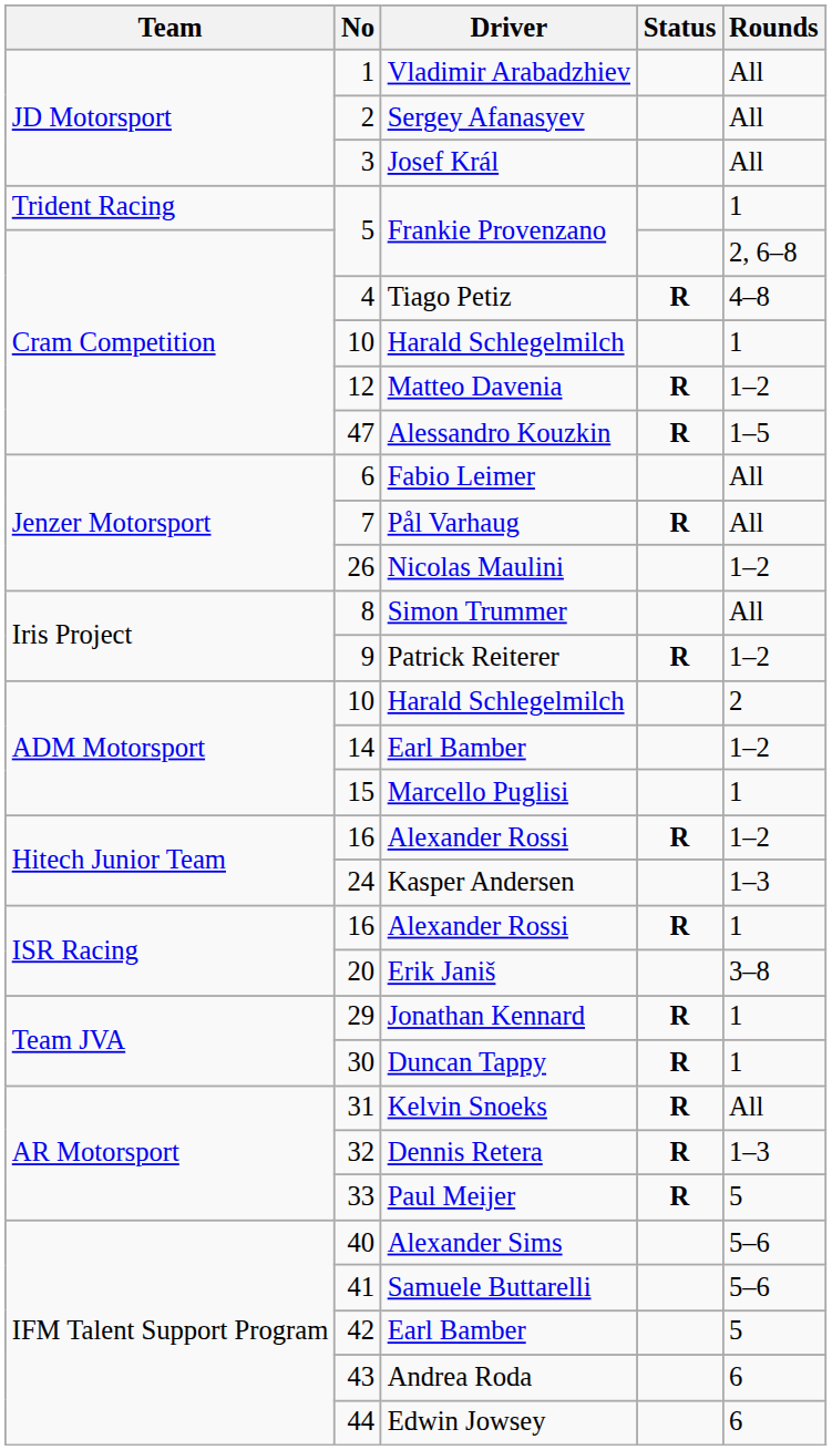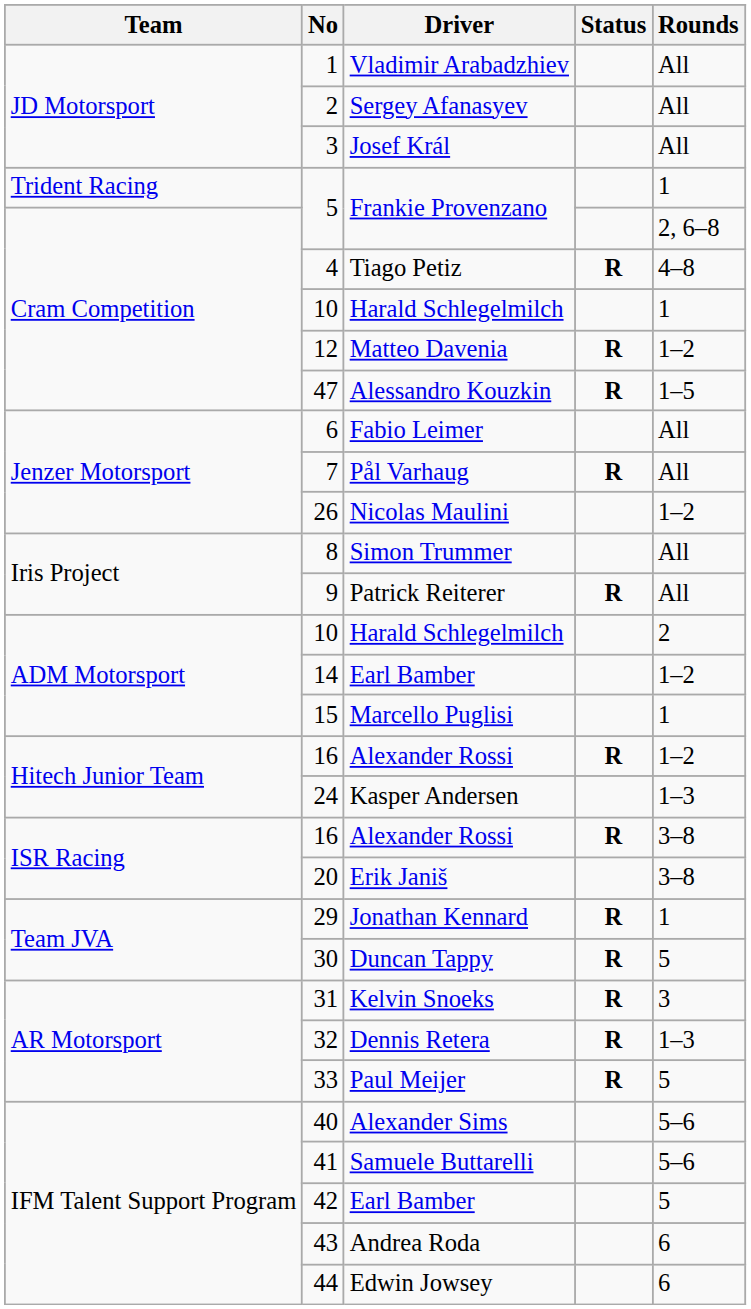 <table class="wikitable" style="font-size: 85%">
 <tr>
 <th>Team</th>
 <th>No</th>
 <th>Driver</th>
 <th>Status</th>
 <th>Rounds</th>
 </tr>
 <tr>
 <td rowspan=3> <a href='#'>JD Motorsport</a></td>
 <td align=right>1</td>
 <td nowrap> <a href='#'>Vladimir Arabadzhiev</a></td>
 <td></td>
 <td>All</td>
 </tr>
 <tr>
 <td align=right>2</td>
 <td> <a href='#'>Sergey Afanasyev</a></td>
 <td></td>
 <td>All</td>
 </tr>
 <tr>
 <td align=right>3</td>
 <td> <a href='#'>Josef Král</a></td>
 <td></td>
 <td>All</td>
 </tr>
 <tr>
 <td> <a href='#'>Trident Racing</a></td>
 <td align="right" rowspan=2>5</td>
 <td rowspan=2> <a href='#'>Frankie Provenzano</a></td>
 <td></td>
 <td>1</td>
 </tr>
 <tr>
 <td rowspan=5> <a href='#'>Cram Competition</a></td>
 <td></td>
 <td>2, 6–8</td>
 </tr>
 <tr>
 <td align=right>4</td>
 <td> Tiago Petiz</td>
 <td align=center><strong><span>R</span></strong></td>
 <td>4–8</td>
 </tr>
 <tr>
 <td align=right>10</td>
 <td> <a href='#'>Harald Schlegelmilch</a></td>
 <td></td>
 <td>1</td>
 </tr>
 <tr>
 <td align=right>12</td>
 <td> <a href='#'>Matteo Davenia</a></td>
 <td align=center><strong><span>R</span></strong></td>
 <td>1–2</td>
 </tr>
 <tr>
 <td align=right>47</td>
 <td> <a href='#'>Alessandro Kouzkin</a></td>
 <td align=center><strong><span>R</span></strong></td>
 <td>1–5</td>
 </tr>
 <tr>
 <td rowspan=3> <a href='#'>Jenzer Motorsport</a></td>
 <td align=right>6</td>
 <td> <a href='#'>Fabio Leimer</a></td>
 <td></td>
 <td>All</td>
 </tr>
 <tr>
 <td align=right>7</td>
 <td> <a href='#'>Pål Varhaug</a></td>
 <td align=center><strong><span>R</span></strong></td>
 <td>All</td>
 </tr>
 <tr>
 <td align=right>26</td>
 <td> <a href='#'>Nicolas Maulini</a></td>
 <td></td>
 <td>1–2</td>
 </tr>
 <tr>
 <td rowspan=2> Iris Project</td>
 <td align=right>8</td>
 <td> <a href='#'>Simon Trummer</a></td>
 <td></td>
 <td>All</td>
 </tr>
 <tr>
 <td align=right>9</td>
 <td> Patrick Reiterer</td>
 <td align=center><strong><span>R</span></strong></td>
-<td>1–2</td>
+<td>All</td>
 </tr>
 <tr>
 <td rowspan=3> <a href='#'>ADM Motorsport</a></td>
 <td align=right>10</td>
 <td nowrap> <a href='#'>Harald Schlegelmilch</a></td>
 <td></td>
 <td>2</td>
 </tr>
 <tr>
 <td align=right>14</td>
 <td> <a href='#'>Earl Bamber</a></td>
 <td></td>
 <td>1–2</td>
 </tr>
 <tr>
 <td align=right>15</td>
 <td> <a href='#'>Marcello Puglisi</a></td>
 <td></td>
 <td>1</td>
 </tr>
 <tr>
 <td rowspan=2> <a href='#'>Hitech Junior Team</a></td>
 <td align=right>16</td>
 <td> <a href='#'>Alexander Rossi</a></td>
 <td align=center><strong><span>R</span></strong></td>
 <td>1–2</td>
 </tr>
 <tr>
 <td align=right>24</td>
 <td> Kasper Andersen</td>
 <td></td>
 <td>1–3</td>
 </tr>
 <tr>
 <td rowspan=2> <a href='#'>ISR Racing</a></td>
 <td align=right>16</td>
 <td> <a href='#'>Alexander Rossi</a></td>
 <td align=center><strong><span>R</span></strong></td>
-<td>1</td>
+<td>3–8</td>
 </tr>
 <tr>
 <td align=right>20</td>
 <td> <a href='#'>Erik Janiš</a></td>
 <td></td>
 <td>3–8</td>
 </tr>
 <tr>
 <td rowspan=2> <a href='#'>Team JVA</a></td>
 <td align=right>29</td>
 <td> <a href='#'>Jonathan Kennard</a></td>
 <td align=center><strong><span>R</span></strong></td>
 <td>1</td>
 </tr>
 <tr>
 <td align=right>30</td>
 <td> <a href='#'>Duncan Tappy</a></td>
 <td align=center><strong><span>R</span></strong></td>
-<td>1</td>
+<td>5</td>
 </tr>
 <tr>
 <td rowspan=3> <a href='#'>AR Motorsport</a></td>
 <td align=right>31</td>
 <td> <a href='#'>Kelvin Snoeks</a></td>
 <td align=center><strong><span>R</span></strong></td>
-<td>All</td>
+<td>3</td>
 </tr>
 <tr>
 <td align=right>32</td>
 <td> <a href='#'>Dennis Retera</a></td>
 <td align=center><strong><span>R</span></strong></td>
 <td>1–3</td>
 </tr>
 <tr>
 <td align=right>33</td>
 <td> <a href='#'>Paul Meijer</a></td>
 <td align=center><strong><span>R</span></strong></td>
 <td>5</td>
 </tr>
 <tr>
 <td rowspan=5 nowrap>IFM Talent Support Program</td>
 <td align=right>40</td>
 <td> <a href='#'>Alexander Sims</a></td>
 <td></td>
 <td>5–6</td>
 </tr>
 <tr>
 <td align=right>41</td>
 <td> <a href='#'>Samuele Buttarelli</a></td>
 <td></td>
 <td>5–6</td>
 </tr>
 <tr>
 <td align=right>42</td>
 <td> <a href='#'>Earl Bamber</a></td>
 <td></td>
 <td>5</td>
 </tr>
 <tr>
 <td align=right>43</td>
 <td> Andrea Roda</td>
 <td></td>
 <td>6</td>
 </tr>
 <tr>
 <td align=right>44</td>
 <td> Edwin Jowsey</td>
 <td></td>
 <td>6</td>
 </tr>
 </table>
